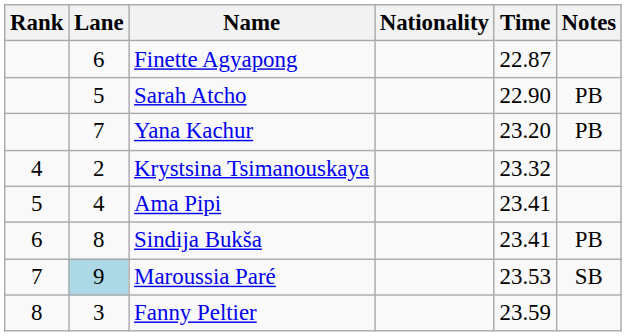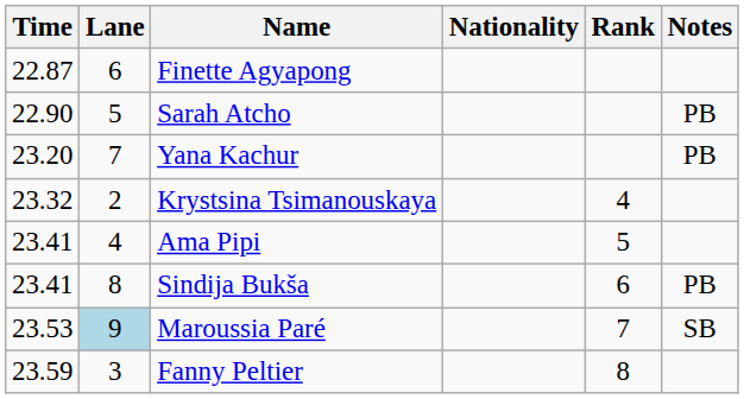 <table class="wikitable sortable" style="text-align:center">
 <tr>
-<th>Rank</th>
+<th>Time</th>
 <th>Lane</th>
 <th>Name</th>
 <th>Nationality</th>
-<th>Time</th>
+<th>Rank</th>
 <th>Notes</th>
 </tr>
 <tr>
-<td></td>
+<td>22.87</td>
 <td>6</td>
 <td align=left><a href='#'>Finette Agyapong</a></td>
 <td align=left></td>
-<td>22.87</td>
+<td></td>
 <td></td>
 </tr>
 <tr>
-<td></td>
+<td>22.90</td>
 <td>5</td>
 <td align=left><a href='#'>Sarah Atcho</a></td>
 <td align=left></td>
-<td>22.90</td>
+<td></td>
 <td>PB</td>
 </tr>
 <tr>
-<td></td>
+<td>23.20</td>
 <td>7</td>
 <td align=left><a href='#'>Yana Kachur</a></td>
 <td align=left></td>
-<td>23.20</td>
+<td></td>
 <td>PB</td>
 </tr>
 <tr>
-<td>4</td>
+<td>23.32</td>
 <td>2</td>
 <td align=left><a href='#'>Krystsina Tsimanouskaya</a></td>
 <td align=left></td>
-<td>23.32</td>
+<td>4</td>
 <td></td>
 </tr>
 <tr>
-<td>5</td>
+<td>23.41</td>
 <td>4</td>
 <td align=left><a href='#'>Ama Pipi</a></td>
 <td align=left></td>
-<td>23.41</td>
+<td>5</td>
 <td></td>
 </tr>
 <tr>
-<td>6</td>
+<td>23.41</td>
 <td>8</td>
 <td align=left><a href='#'>Sindija Bukša</a></td>
 <td align=left></td>
-<td>23.41</td>
+<td>6</td>
 <td>PB</td>
 </tr>
 <tr>
-<td>7</td>
+<td>23.53</td>
 <td style="background: lightblue;">9</td>
 <td align=left><a href='#'>Maroussia Paré</a></td>
 <td align=left></td>
-<td>23.53</td>
+<td>7</td>
 <td>SB</td>
 </tr>
 <tr>
-<td>8</td>
+<td>23.59</td>
 <td>3</td>
 <td align=left><a href='#'>Fanny Peltier</a></td>
 <td align=left></td>
-<td>23.59</td>
+<td>8</td>
 <td></td>
 </tr>
 </table>
